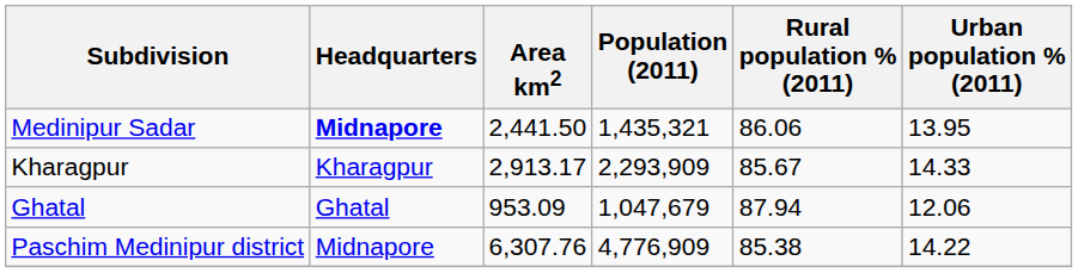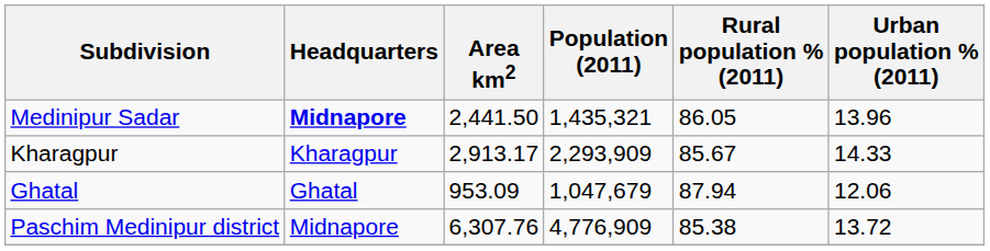 <table class="wikitable sortable">
 <tr>
 <th>Subdivision</th>
 <th>Headquarters</th>
 <th><br>Area<br>km<sup>2</sup></th>
 <th>Population<br>(2011)</th>
 <th>Rural<br>population %<br>(2011)</th>
 <th>Urban<br>population %<br>(2011)</th>
 </tr>
 <tr>
 <td><a href='#'>Medinipur Sadar</a></td>
 <td><strong><a href='#'>Midnapore</a></strong></td>
 <td>2,441.50</td>
 <td>1,435,321</td>
-<td>86.06</td>
-<td>13.95</td>
+<td>86.05</td>
+<td>13.96</td>
 </tr>
 <tr>
 <td>Kharagpur</td>
 <td><a href='#'>Kharagpur</a></td>
 <td>2,913.17</td>
 <td>2,293,909</td>
 <td>85.67</td>
 <td>14.33</td>
 </tr>
 <tr>
 <td><a href='#'>Ghatal</a></td>
 <td><a href='#'>Ghatal</a></td>
 <td>953.09</td>
 <td>1,047,679</td>
 <td>87.94</td>
 <td>12.06</td>
 </tr>
 <tr>
 <td><a href='#'>Paschim Medinipur district</a></td>
 <td><a href='#'>Midnapore</a></td>
 <td>6,307.76</td>
 <td>4,776,909</td>
 <td>85.38</td>
-<td>14.22</td>
+<td>13.72</td>
 </tr>
 <tr>
 </tr>
 </table>
